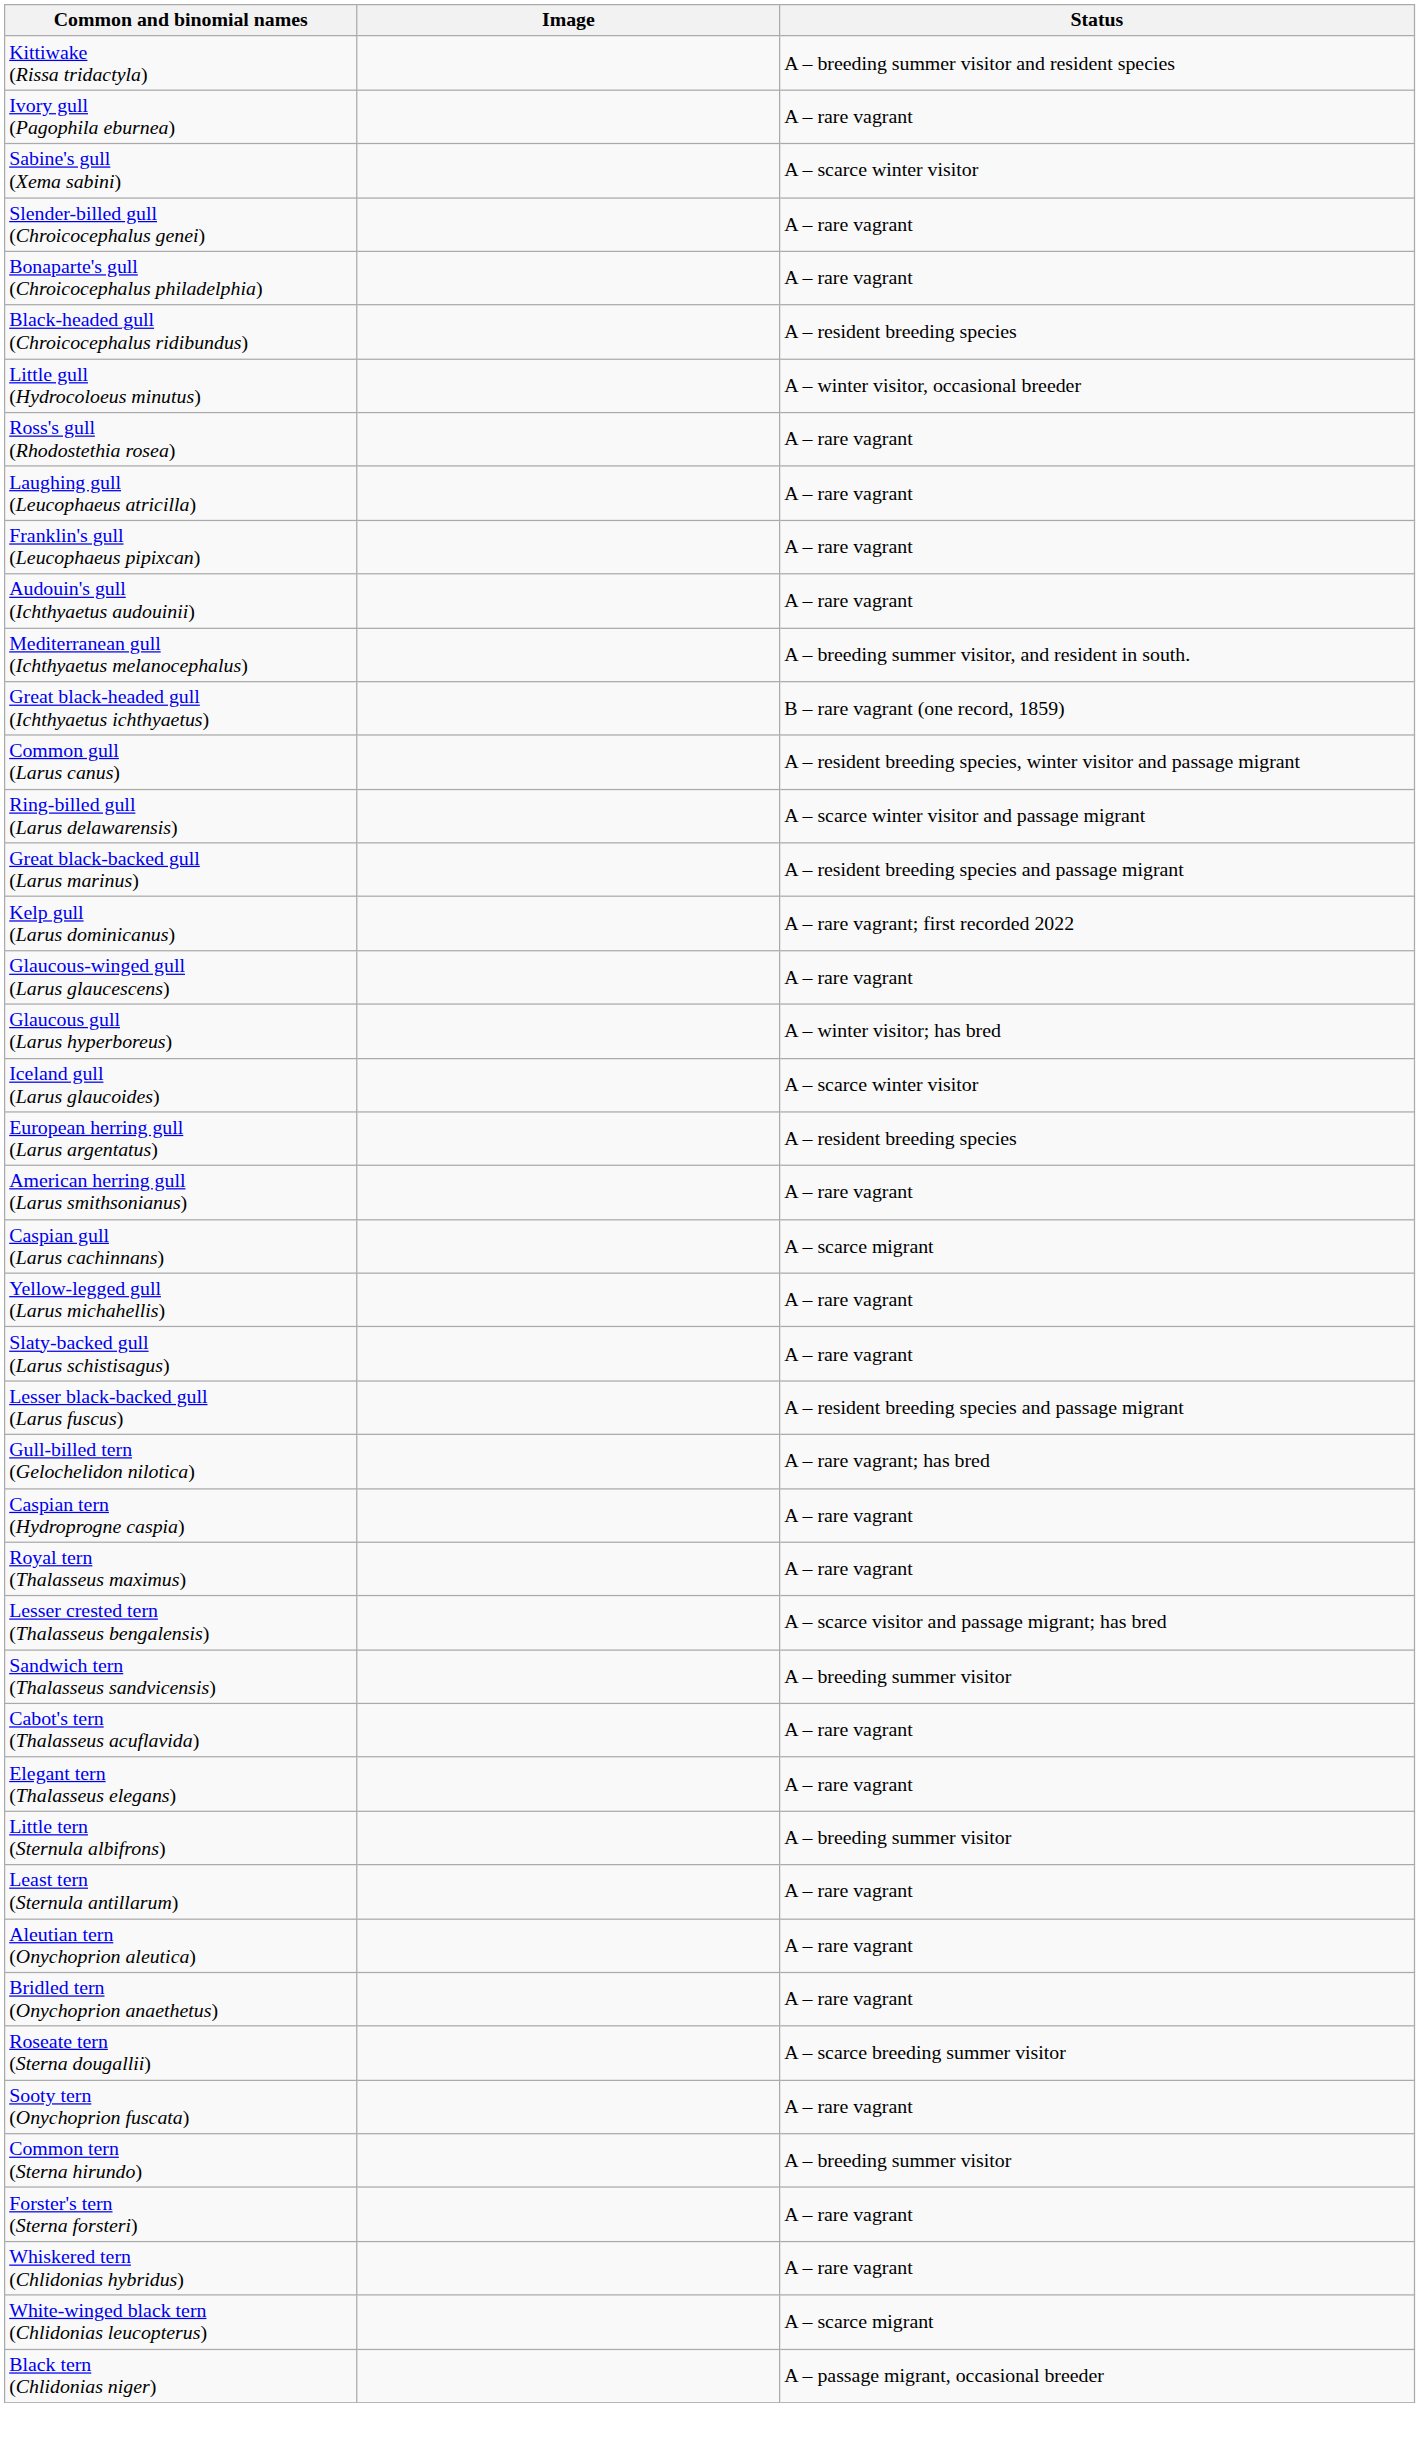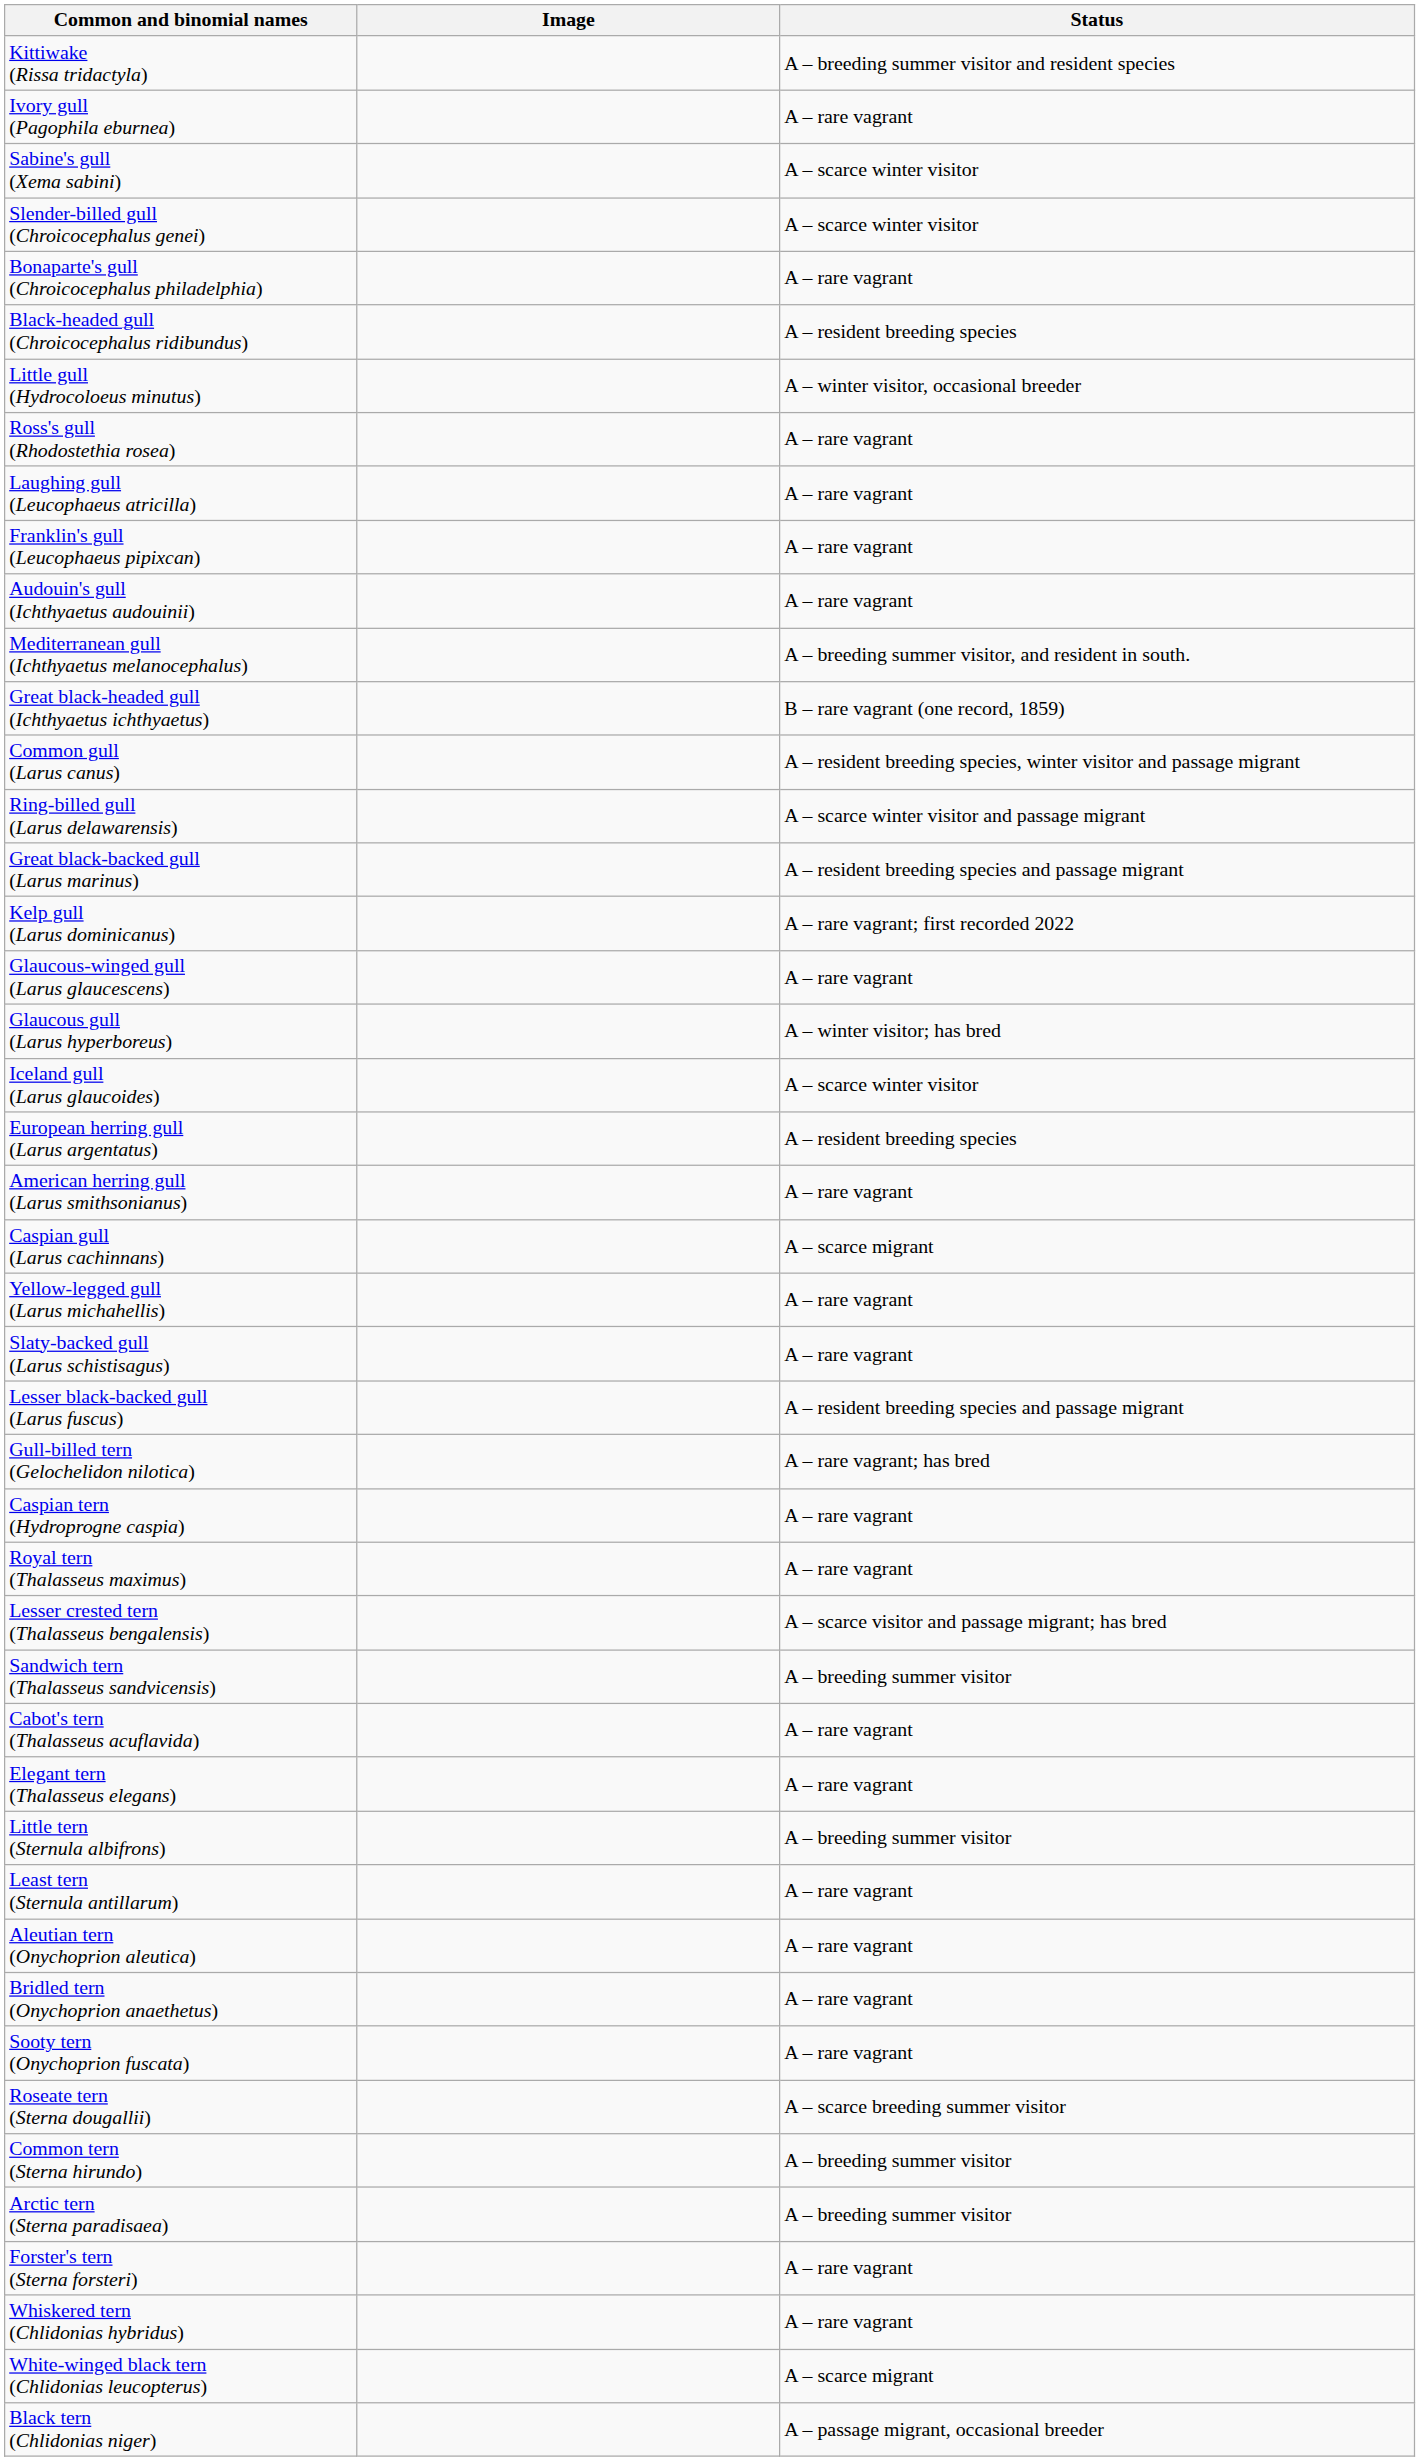 <table width=90% class="wikitable">
 <tr>
 <th width=25%>Common and binomial names</th>
 <th width=30%>Image</th>
 <th width=45%>Status</th>
 </tr>
 <tr>
 <td><a href='#'>Kittiwake</a><br>(<em>Rissa tridactyla</em>)</td>
 <td></td>
 <td>A – breeding summer visitor and resident species</td>
 </tr>
 <tr>
 <td><a href='#'>Ivory gull</a><br>(<em>Pagophila eburnea</em>)</td>
 <td></td>
 <td>A – rare vagrant</td>
 </tr>
 <tr>
 <td><a href='#'>Sabine's gull</a><br>(<em>Xema sabini</em>)</td>
 <td></td>
 <td>A – scarce winter visitor</td>
 </tr>
 <tr>
 <td><a href='#'>Slender-billed gull</a><br>(<em>Chroicocephalus genei</em>)</td>
 <td></td>
-<td>A – rare vagrant</td>
+<td>A – scarce winter visitor</td>
 </tr>
 <tr>
 <td><a href='#'>Bonaparte's gull</a><br>(<em>Chroicocephalus philadelphia</em>)</td>
 <td></td>
 <td>A – rare vagrant</td>
 </tr>
 <tr>
 <td><a href='#'>Black-headed gull</a><br>(<em>Chroicocephalus ridibundus</em>)</td>
 <td></td>
 <td>A – resident breeding species</td>
 </tr>
 <tr>
 <td><a href='#'>Little gull</a><br>(<em>Hydrocoloeus minutus</em>)</td>
 <td></td>
 <td>A – winter visitor, occasional breeder</td>
 </tr>
 <tr>
 <td><a href='#'>Ross's gull</a><br>(<em>Rhodostethia rosea</em>)</td>
 <td></td>
 <td>A – rare vagrant</td>
 </tr>
 <tr>
 <td><a href='#'>Laughing gull</a><br>(<em>Leucophaeus atricilla</em>)</td>
 <td></td>
 <td>A – rare vagrant</td>
 </tr>
 <tr>
 <td><a href='#'>Franklin's gull</a><br>(<em>Leucophaeus pipixcan</em>)</td>
 <td></td>
 <td>A – rare vagrant</td>
 </tr>
 <tr>
 <td><a href='#'>Audouin's gull</a><br>(<em>Ichthyaetus audouinii</em>)</td>
 <td></td>
 <td>A – rare vagrant</td>
 </tr>
 <tr>
 <td><a href='#'>Mediterranean gull</a><br>(<em>Ichthyaetus melanocephalus</em>)</td>
 <td></td>
 <td>A – breeding summer visitor, and resident in south.</td>
 </tr>
 <tr>
 <td><a href='#'>Great black-headed gull</a><br>(<em>Ichthyaetus ichthyaetus</em>)</td>
 <td></td>
 <td>B – rare vagrant (one record, 1859)</td>
 </tr>
 <tr>
 <td><a href='#'>Common gull</a><br>(<em>Larus canus</em>)</td>
 <td></td>
 <td>A – resident breeding species, winter visitor and passage migrant</td>
 </tr>
 <tr>
 <td><a href='#'>Ring-billed gull</a><br>(<em>Larus delawarensis</em>)</td>
 <td></td>
 <td>A – scarce winter visitor and passage migrant</td>
 </tr>
 <tr>
 <td><a href='#'>Great black-backed gull</a><br>(<em>Larus marinus</em>)</td>
 <td></td>
 <td>A – resident breeding species and passage migrant</td>
 </tr>
 <tr>
 <td><a href='#'>Kelp gull</a><br>(<em>Larus dominicanus</em>)</td>
 <td></td>
 <td>A – rare vagrant; first recorded 2022</td>
 </tr>
 <tr>
 <td><a href='#'>Glaucous-winged gull</a><br>(<em>Larus glaucescens</em>)</td>
 <td></td>
 <td>A – rare vagrant</td>
 </tr>
 <tr>
 <td><a href='#'>Glaucous gull</a><br>(<em>Larus hyperboreus</em>)</td>
 <td></td>
 <td>A – winter visitor; has bred</td>
 </tr>
 <tr>
 <td><a href='#'>Iceland gull</a><br>(<em>Larus glaucoides</em>)</td>
 <td></td>
 <td>A – scarce winter visitor</td>
 </tr>
 <tr>
 <td><a href='#'>European herring gull</a><br>(<em>Larus argentatus</em>)</td>
 <td></td>
 <td>A – resident breeding species</td>
 </tr>
 <tr>
 <td><a href='#'>American herring gull</a><br>(<em>Larus smithsonianus</em>)</td>
 <td></td>
 <td>A – rare vagrant</td>
 </tr>
 <tr>
 <td><a href='#'>Caspian gull</a><br>(<em>Larus cachinnans</em>)</td>
 <td></td>
 <td>A – scarce migrant</td>
 </tr>
 <tr>
 <td><a href='#'>Yellow-legged gull</a><br>(<em>Larus michahellis</em>)</td>
 <td></td>
 <td>A – rare vagrant</td>
 </tr>
 <tr>
 <td><a href='#'>Slaty-backed gull</a><br>(<em>Larus schistisagus</em>)</td>
 <td></td>
 <td>A – rare vagrant</td>
 </tr>
 <tr>
 <td><a href='#'>Lesser black-backed gull</a><br>(<em>Larus fuscus</em>)</td>
 <td></td>
 <td>A – resident breeding species and passage migrant</td>
 </tr>
 <tr>
 <td><a href='#'>Gull-billed tern</a><br>(<em>Gelochelidon nilotica</em>)</td>
 <td></td>
 <td>A – rare vagrant; has bred</td>
 </tr>
 <tr>
 <td><a href='#'>Caspian tern</a><br>(<em>Hydroprogne caspia</em>)</td>
 <td></td>
 <td>A – rare vagrant</td>
 </tr>
 <tr>
 <td><a href='#'>Royal tern</a><br>(<em>Thalasseus maximus</em>)</td>
 <td></td>
 <td>A – rare vagrant</td>
 </tr>
 <tr>
 <td><a href='#'>Lesser crested tern</a><br>(<em>Thalasseus bengalensis</em>)</td>
 <td></td>
 <td>A – scarce visitor and passage migrant; has bred</td>
 </tr>
 <tr>
 <td><a href='#'>Sandwich tern</a><br>(<em>Thalasseus sandvicensis</em>)</td>
 <td></td>
 <td>A – breeding summer visitor</td>
 </tr>
 <tr>
 <td><a href='#'>Cabot's tern</a><br>(<em>Thalasseus acuflavida</em>)</td>
 <td></td>
 <td>A – rare vagrant</td>
 </tr>
 <tr>
 <td><a href='#'>Elegant tern</a><br>(<em>Thalasseus elegans</em>)</td>
 <td></td>
 <td>A – rare vagrant</td>
 </tr>
 <tr>
 <td><a href='#'>Little tern</a><br>(<em>Sternula albifrons</em>)</td>
 <td></td>
 <td>A – breeding summer visitor</td>
 </tr>
 <tr>
 <td><a href='#'>Least tern</a><br>(<em>Sternula antillarum</em>)</td>
 <td></td>
 <td>A – rare vagrant</td>
 </tr>
 <tr>
 <td><a href='#'>Aleutian tern</a><br>(<em>Onychoprion aleutica</em>)</td>
 <td></td>
 <td>A – rare vagrant</td>
 </tr>
 <tr>
 <td><a href='#'>Bridled tern</a><br>(<em>Onychoprion anaethetus</em>)</td>
 <td></td>
 <td>A – rare vagrant</td>
 </tr>
 <tr>
+<td><a href='#'>Sooty tern</a><br>(<em>Onychoprion fuscata</em>)</td>
+<td></td>
+<td>A – rare vagrant</td>
+</tr>
+<tr>
 <td><a href='#'>Roseate tern</a><br>(<em>Sterna dougallii</em>)</td>
 <td></td>
 <td>A – scarce breeding summer visitor</td>
 </tr>
 <tr>
-<td><a href='#'>Sooty tern</a><br>(<em>Onychoprion fuscata</em>)</td>
+<td><a href='#'>Common tern</a><br>(<em>Sterna hirundo</em>)</td>
 <td></td>
-<td>A – rare vagrant</td>
+<td>A – breeding summer visitor</td>
 </tr>
 <tr>
-<td><a href='#'>Common tern</a><br>(<em>Sterna hirundo</em>)</td>
+<td><a href='#'>Arctic tern</a><br>(<em>Sterna paradisaea</em>)</td>
 <td></td>
 <td>A – breeding summer visitor</td>
 </tr>
 <tr>
 <td><a href='#'>Forster's tern</a><br>(<em>Sterna forsteri</em>)</td>
 <td></td>
 <td>A – rare vagrant</td>
 </tr>
 <tr>
 <td><a href='#'>Whiskered tern</a><br>(<em>Chlidonias hybridus</em>)</td>
 <td></td>
 <td>A – rare vagrant</td>
 </tr>
 <tr>
 <td><a href='#'>White-winged black tern</a><br>(<em>Chlidonias leucopterus</em>)</td>
 <td></td>
 <td>A – scarce migrant</td>
 </tr>
 <tr>
 <td><a href='#'>Black tern</a><br>(<em>Chlidonias niger</em>)</td>
 <td></td>
 <td>A – passage migrant, occasional breeder</td>
 </tr>
 </table>
